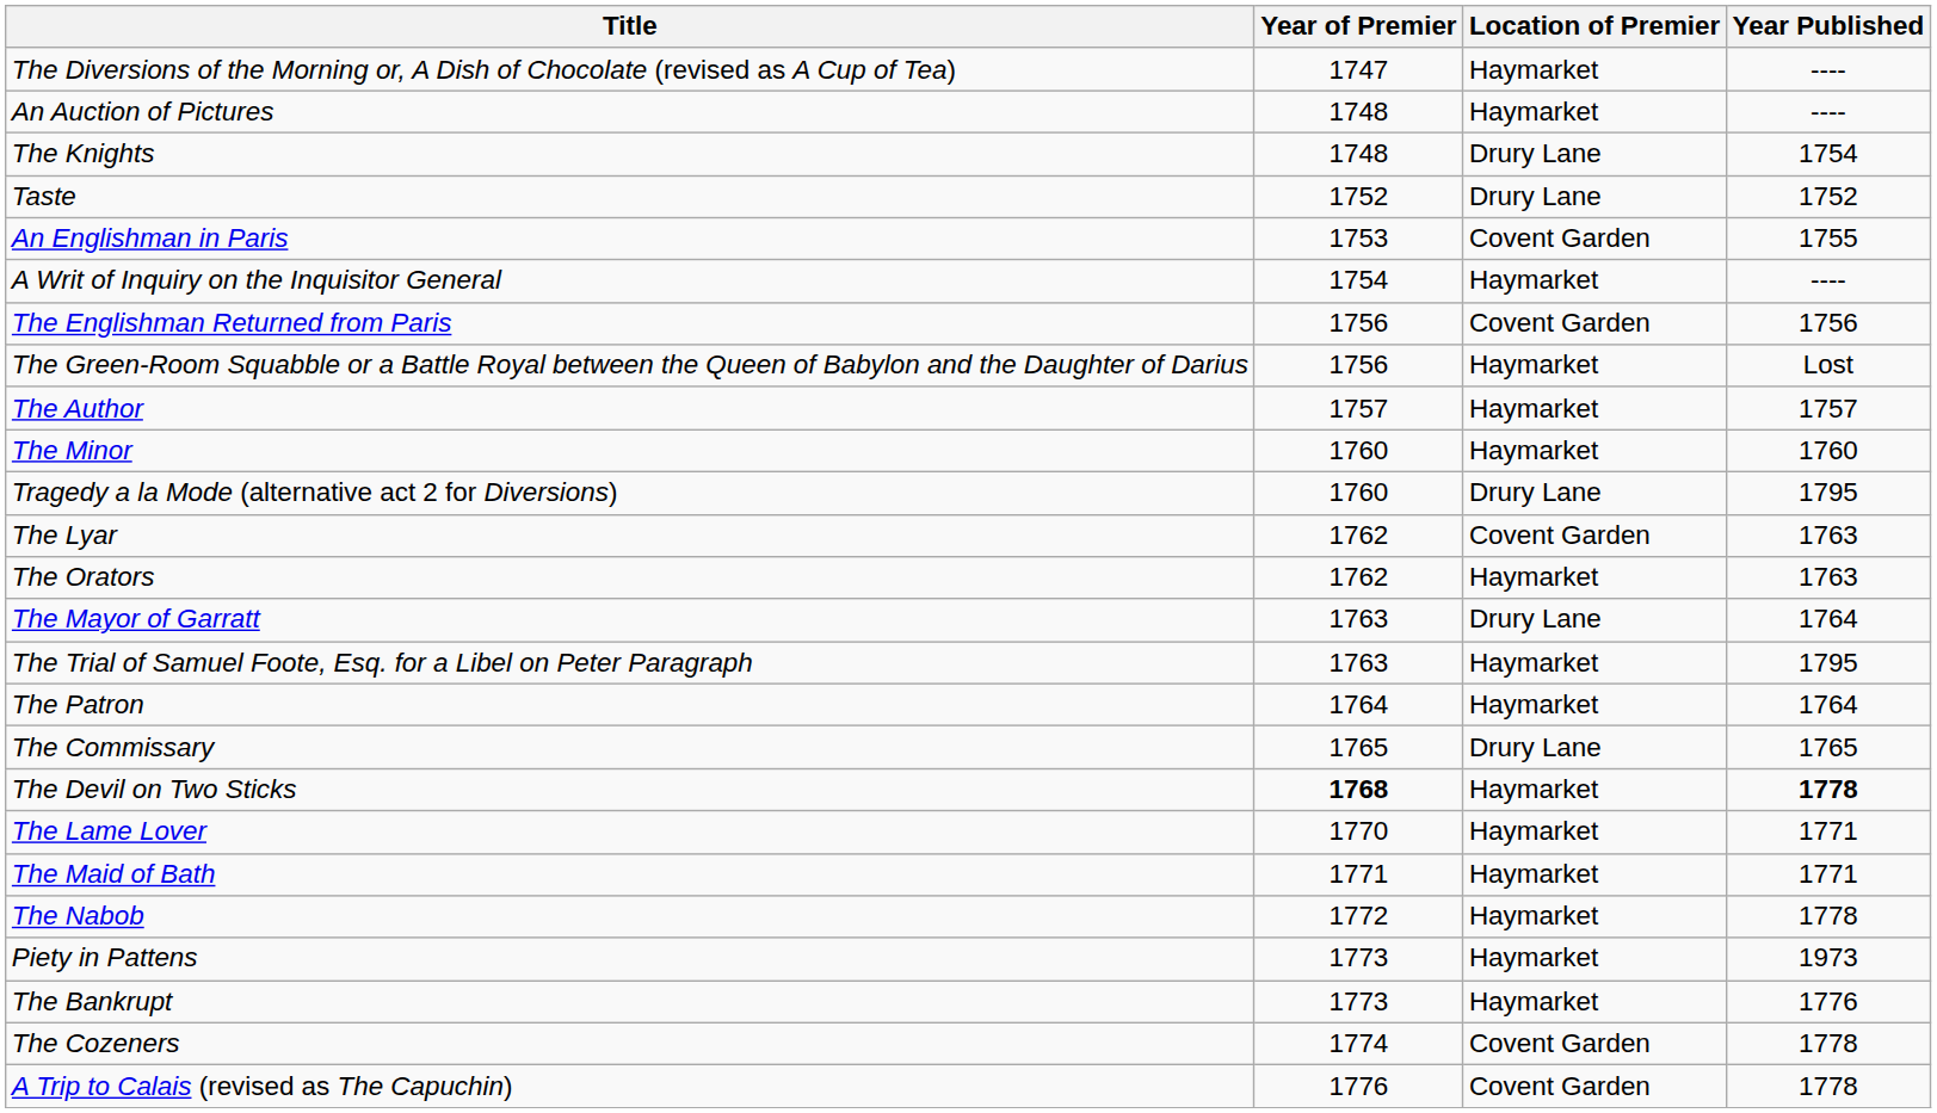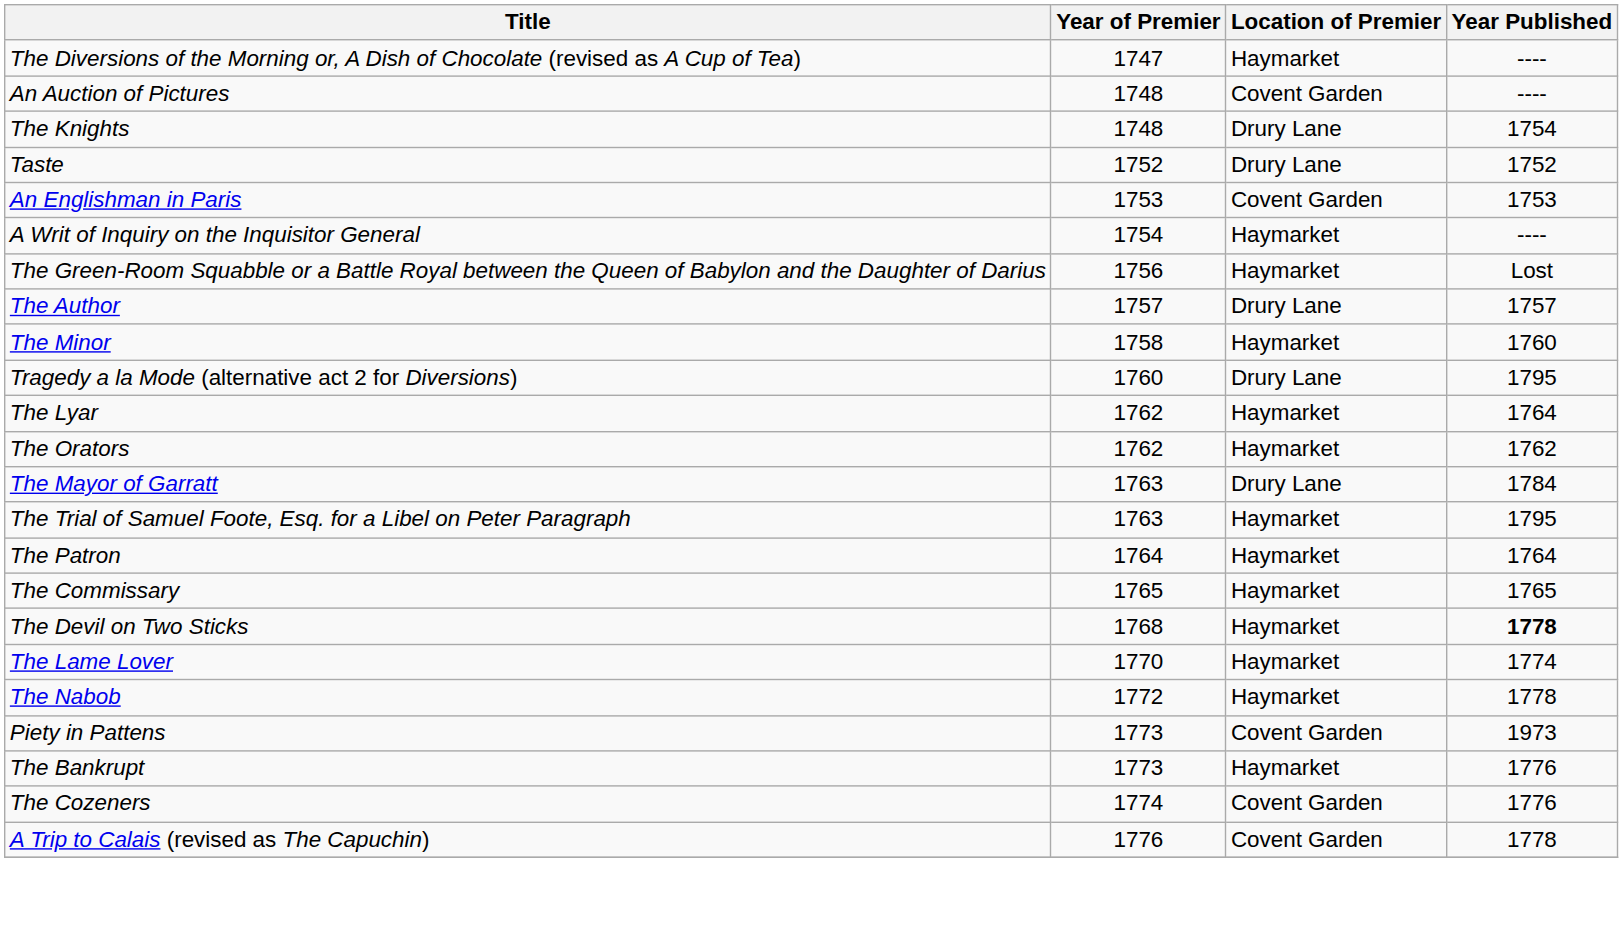 <table class="wikitable">
 <tr>
 <th>Title</th>
 <th>Year of Premier</th>
 <th>Location of Premier</th>
 <th>Year Published</th>
 </tr>
 <tr>
 <td><em>The Diversions of the Morning or, A Dish of Chocolate</em> (revised as <em>A Cup of Tea</em>)</td>
 <td align="center">1747</td>
 <td>Haymarket</td>
 <td align="center">----</td>
 </tr>
 <tr>
 <td><em>An Auction of Pictures</em></td>
 <td align="center">1748</td>
-<td>Haymarket</td>
+<td>Covent Garden</td>
 <td align="center">----</td>
 </tr>
 <tr>
 <td><em>The Knights</em></td>
 <td align="center">1748</td>
 <td>Drury Lane</td>
 <td align="center">1754</td>
 </tr>
 <tr>
 <td><em>Taste</em></td>
 <td align="center">1752</td>
 <td>Drury Lane</td>
 <td align="center">1752</td>
 </tr>
 <tr>
 <td><em><a href='#'>An Englishman in Paris</a></em></td>
 <td align="center">1753</td>
 <td>Covent Garden</td>
-<td align="center">1755</td>
+<td align="center">1753</td>
 </tr>
 <tr>
 <td><em>A Writ of Inquiry on the Inquisitor General</em></td>
 <td align="center">1754</td>
 <td>Haymarket</td>
 <td align="center">----</td>
-</tr>
-<tr>
-<td><em><a href='#'>The Englishman Returned from Paris</a></em></td>
-<td align="center">1756</td>
-<td>Covent Garden</td>
-<td align="center">1756</td>
 </tr>
 <tr>
 <td><em>The Green-Room Squabble or a Battle Royal between the Queen of Babylon and the Daughter of Darius</em></td>
 <td align="center">1756</td>
 <td>Haymarket</td>
 <td align="center">Lost</td>
 </tr>
 <tr>
 <td><em><a href='#'>The Author</a></em></td>
 <td align="center">1757</td>
-<td>Haymarket</td>
+<td>Drury Lane</td>
 <td align="center">1757</td>
 </tr>
 <tr>
 <td><em><a href='#'>The Minor</a></em></td>
-<td align="center">1760</td>
+<td align="center">1758</td>
 <td>Haymarket</td>
 <td align="center">1760</td>
 </tr>
 <tr>
 <td><em>Tragedy a la Mode</em> (alternative act 2 for <em>Diversions</em>)</td>
 <td align="center">1760</td>
 <td>Drury Lane</td>
 <td align="center">1795</td>
 </tr>
 <tr>
 <td><em>The Lyar</em></td>
 <td align="center">1762</td>
-<td>Covent Garden</td>
-<td align="center">1763</td>
+<td>Haymarket</td>
+<td align="center">1764</td>
 </tr>
 <tr>
 <td><em>The Orators</em></td>
 <td align="center">1762</td>
 <td>Haymarket</td>
-<td align="center">1763</td>
+<td align="center">1762</td>
 </tr>
 <tr>
 <td><em><a href='#'>The Mayor of Garratt</a></em></td>
 <td align="center">1763</td>
 <td>Drury Lane</td>
-<td align="center">1764</td>
+<td align="center">1784</td>
 </tr>
 <tr>
 <td><em>The Trial of Samuel Foote, Esq. for a Libel on Peter Paragraph</em></td>
 <td align="center">1763</td>
 <td>Haymarket</td>
 <td align="center">1795</td>
 </tr>
 <tr>
 <td><em>The Patron</em></td>
 <td align="center">1764</td>
 <td>Haymarket</td>
 <td align="center">1764</td>
 </tr>
 <tr>
 <td><em>The Commissary</em></td>
 <td align="center">1765</td>
-<td>Drury Lane</td>
+<td>Haymarket</td>
 <td align="center">1765</td>
 </tr>
 <tr>
 <td><em>The Devil on Two Sticks</em></td>
-<td align="center"><strong>1768</strong></td>
+<td align="center">1768</td>
 <td>Haymarket</td>
 <td align="center"><strong>1778</strong></td>
 </tr>
 <tr>
 <td><em><a href='#'>The Lame Lover</a></em></td>
 <td align="center">1770</td>
 <td>Haymarket</td>
-<td align="center">1771</td>
-</tr>
-<tr>
-<td><em><a href='#'>The Maid of Bath</a></em></td>
-<td align="center">1771</td>
-<td>Haymarket</td>
-<td align="center">1771</td>
+<td align="center">1774</td>
 </tr>
 <tr>
 <td><em><a href='#'>The Nabob</a></em></td>
 <td align="center">1772</td>
 <td>Haymarket</td>
 <td align="center">1778</td>
 </tr>
 <tr>
 <td><em>Piety in Pattens</em></td>
 <td align="center">1773</td>
-<td>Haymarket</td>
+<td>Covent Garden</td>
 <td align="center">1973</td>
 </tr>
 <tr>
 <td><em>The Bankrupt</em></td>
 <td align="center">1773</td>
 <td>Haymarket</td>
 <td align="center">1776</td>
 </tr>
 <tr>
 <td><em>The Cozeners</em></td>
 <td align="center">1774</td>
 <td>Covent Garden</td>
-<td align="center">1778</td>
+<td align="center">1776</td>
 </tr>
 <tr>
 <td><em><a href='#'>A Trip to Calais</a></em> (revised as <em>The Capuchin</em>)</td>
 <td align="center">1776</td>
 <td>Covent Garden</td>
 <td align="center">1778</td>
 </tr>
 <tr>
 </tr>
 </table>
